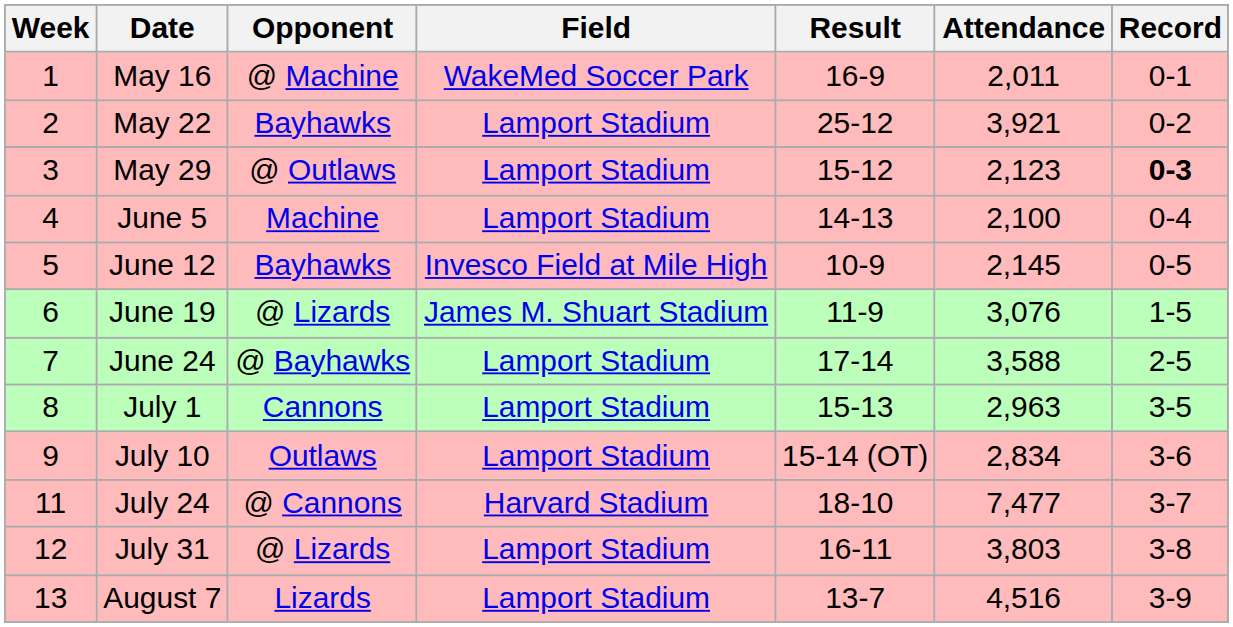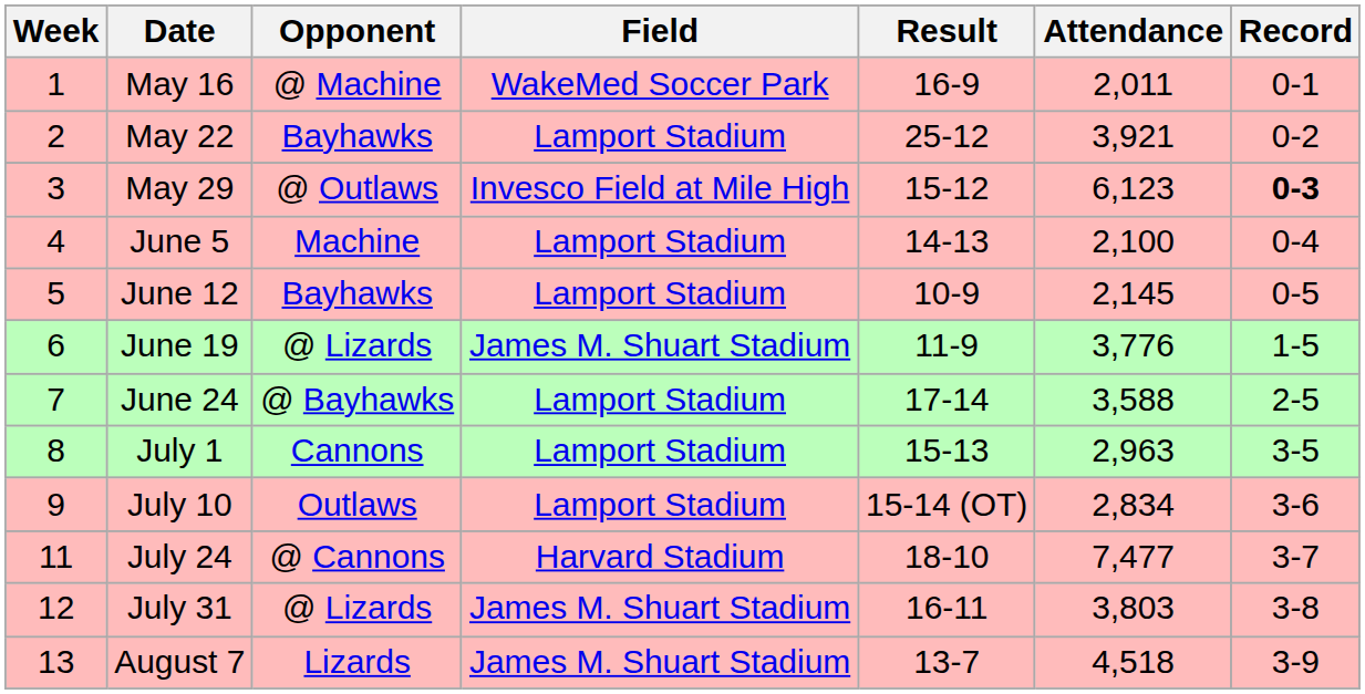 <table class="wikitable">
 <tr>
 <th>Week</th>
 <th>Date</th>
 <th>Opponent</th>
 <th>Field</th>
 <th>Result</th>
 <th>Attendance</th>
 <th>Record</th>
 </tr>
 <tr align="center" bgcolor="ffbbbb">
 <td>1</td>
 <td>May 16</td>
 <td>@ <a href='#'>Machine</a></td>
 <td><a href='#'>WakeMed Soccer Park</a></td>
 <td>16-9</td>
 <td>2,011</td>
 <td>0-1</td>
 </tr>
 <tr align="center" bgcolor="ffbbbb">
 <td>2</td>
 <td>May 22</td>
 <td><a href='#'>Bayhawks</a></td>
 <td><a href='#'>Lamport Stadium</a></td>
 <td>25-12</td>
 <td>3,921</td>
 <td>0-2</td>
 </tr>
 <tr align="center" bgcolor="ffbbbb">
 <td>3</td>
 <td>May 29</td>
 <td>@ <a href='#'>Outlaws</a></td>
-<td><a href='#'>Lamport Stadium</a></td>
+<td><a href='#'>Invesco Field at Mile High</a></td>
 <td>15-12</td>
-<td>2,123</td>
+<td>6,123</td>
 <td><strong>0-3</strong></td>
 </tr>
 <tr align="center" bgcolor="ffbbbb">
 <td>4</td>
 <td>June 5</td>
 <td><a href='#'>Machine</a></td>
 <td><a href='#'>Lamport Stadium</a></td>
 <td>14-13</td>
 <td>2,100</td>
 <td>0-4</td>
 </tr>
 <tr align="center" bgcolor="ffbbbb">
 <td>5</td>
 <td>June 12</td>
 <td><a href='#'>Bayhawks</a></td>
-<td><a href='#'>Invesco Field at Mile High</a></td>
+<td><a href='#'>Lamport Stadium</a></td>
 <td>10-9</td>
 <td>2,145</td>
 <td>0-5</td>
 </tr>
 <tr align="center" bgcolor="bbffbb">
 <td>6</td>
 <td>June 19</td>
 <td>@ <a href='#'>Lizards</a></td>
 <td><a href='#'>James M. Shuart Stadium</a></td>
 <td>11-9</td>
-<td>3,076</td>
+<td>3,776</td>
 <td>1-5</td>
 </tr>
 <tr align="center" bgcolor="bbffbb">
 <td>7</td>
 <td>June 24</td>
 <td>@ <a href='#'>Bayhawks</a></td>
 <td><a href='#'>Lamport Stadium</a></td>
 <td>17-14</td>
 <td>3,588</td>
 <td>2-5</td>
 </tr>
 <tr align="center" bgcolor="bbffbb">
 <td>8</td>
 <td>July 1</td>
 <td><a href='#'>Cannons</a></td>
 <td><a href='#'>Lamport Stadium</a></td>
 <td>15-13</td>
 <td>2,963</td>
 <td>3-5</td>
 </tr>
 <tr align="center" bgcolor="ffbbbb">
 <td>9</td>
 <td>July 10</td>
 <td><a href='#'>Outlaws</a></td>
 <td><a href='#'>Lamport Stadium</a></td>
 <td>15-14 (OT)</td>
 <td>2,834</td>
 <td>3-6</td>
 </tr>
 <tr align="center" bgcolor="ffbbbb">
 <td>11</td>
 <td>July 24</td>
 <td>@ <a href='#'>Cannons</a></td>
 <td><a href='#'>Harvard Stadium</a></td>
 <td>18-10</td>
 <td>7,477</td>
 <td>3-7</td>
 </tr>
 <tr align="center" bgcolor="ffbbbb">
 <td>12</td>
 <td>July 31</td>
 <td>@ <a href='#'>Lizards</a></td>
-<td><a href='#'>Lamport Stadium</a></td>
+<td><a href='#'>James M. Shuart Stadium</a></td>
 <td>16-11</td>
 <td>3,803</td>
 <td>3-8</td>
 </tr>
 <tr align="center" bgcolor="ffbbbb">
 <td>13</td>
 <td>August 7</td>
 <td><a href='#'>Lizards</a></td>
-<td><a href='#'>Lamport Stadium</a></td>
+<td><a href='#'>James M. Shuart Stadium</a></td>
 <td>13-7</td>
-<td>4,516</td>
+<td>4,518</td>
 <td>3-9</td>
 </tr>
 </table>
